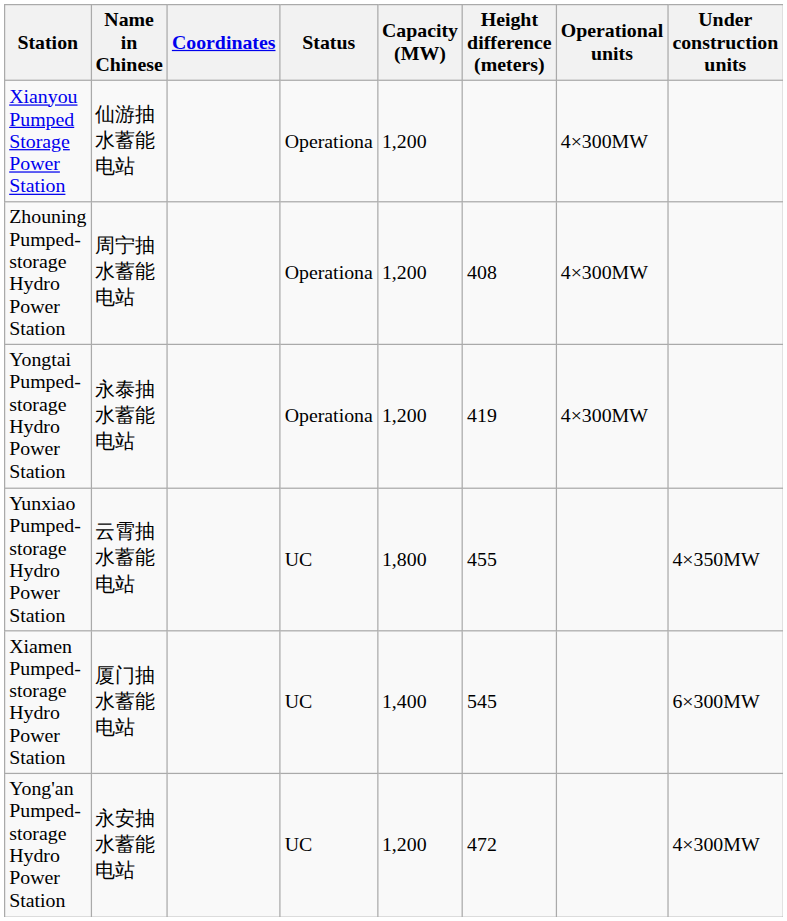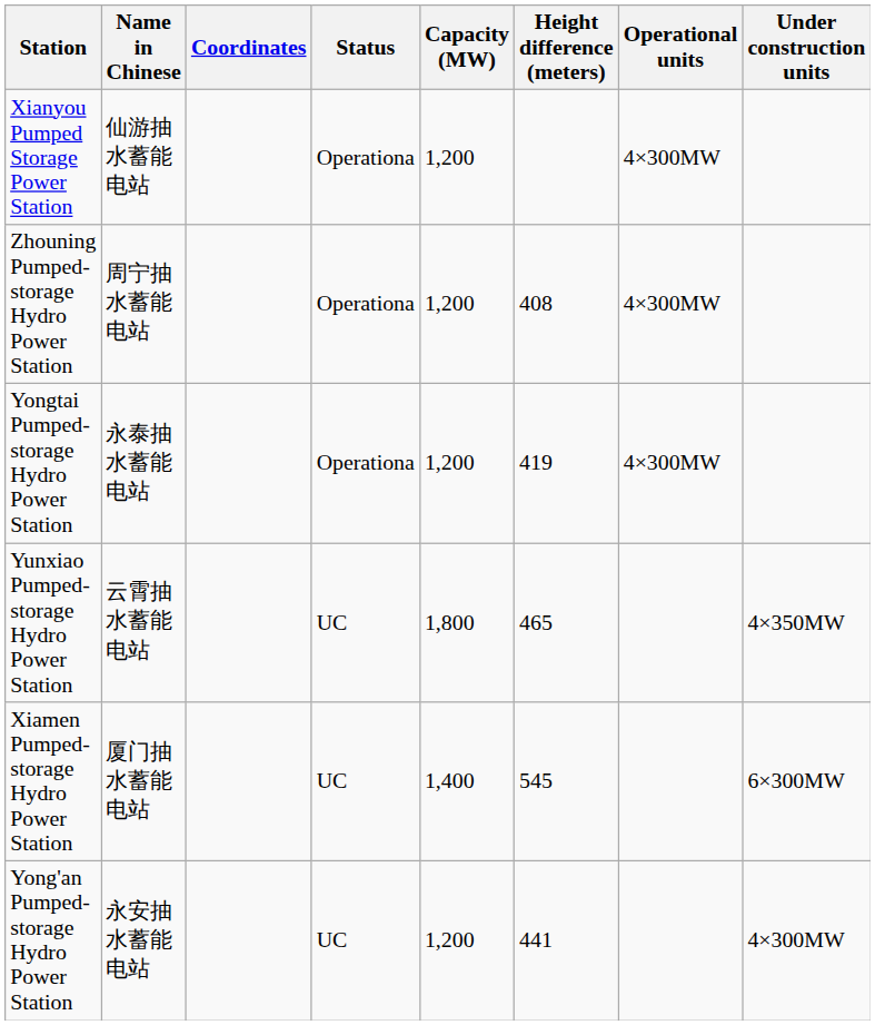 <table class="wikitable sortable">
 <tr>
 <th>Station</th>
 <th>Name in Chinese</th>
 <th><a href='#'>Coordinates</a></th>
 <th>Status</th>
 <th>Capacity (MW)</th>
 <th>Height difference (meters)</th>
 <th>Operational units</th>
 <th>Under construction units</th>
 </tr>
 <tr>
 <td><a href='#'>Xianyou Pumped Storage Power Station</a></td>
 <td>仙游抽水蓄能电站</td>
 <td></td>
 <td>Operationa</td>
 <td>1,200</td>
 <td></td>
 <td>4×300MW</td>
 <td></td>
 </tr>
 <tr>
 <td>Zhouning Pumped-storage Hydro Power Station</td>
 <td>周宁抽水蓄能电站</td>
 <td></td>
 <td>Operationa</td>
 <td>1,200</td>
 <td>408</td>
 <td>4×300MW</td>
 <td></td>
 </tr>
 <tr>
 <td>Yongtai Pumped-storage Hydro Power Station</td>
 <td>永泰抽水蓄能电站</td>
 <td></td>
 <td>Operationa</td>
 <td>1,200</td>
 <td>419</td>
 <td>4×300MW</td>
 <td></td>
 </tr>
 <tr>
 <td>Yunxiao Pumped-storage Hydro Power Station</td>
 <td>云霄抽水蓄能电站</td>
 <td></td>
 <td>UC</td>
 <td>1,800</td>
-<td>455</td>
+<td>465</td>
 <td></td>
 <td>4×350MW</td>
 </tr>
 <tr>
 <td>Xiamen Pumped-storage Hydro Power Station</td>
 <td>厦门抽水蓄能电站</td>
 <td></td>
 <td>UC</td>
 <td>1,400</td>
 <td>545</td>
 <td></td>
 <td>6×300MW</td>
 </tr>
 <tr>
 <td>Yong'an Pumped-storage Hydro Power Station</td>
 <td>永安抽水蓄能电站</td>
 <td></td>
 <td>UC</td>
 <td>1,200</td>
-<td>472</td>
+<td>441</td>
 <td></td>
 <td>4×300MW</td>
 </tr>
 </table>
